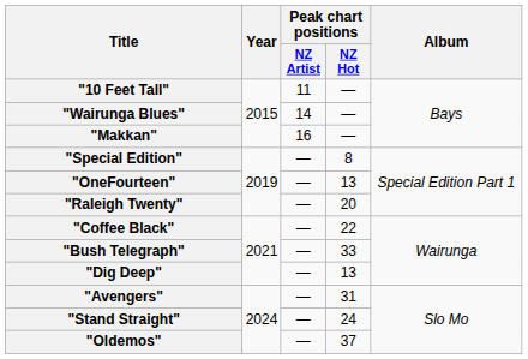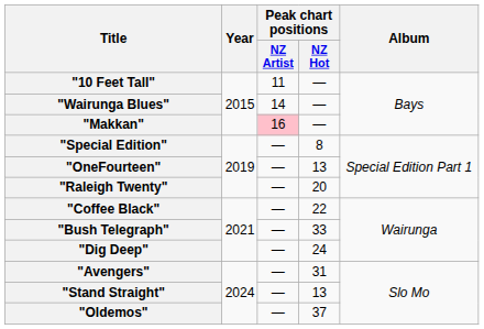 <table class="wikitable plainrowheaders" style="text-align:center;">
 <tr>
 <th scope="col" rowspan="2" style="width:16em;">Title</th>
 <th scope="col" rowspan="2" style="width:1em;">Year</th>
 <th scope="col" colspan="2">Peak chart positions</th>
 <th scope="col" rowspan="2" style="width:10em;">Album</th>
 </tr>
 <tr>
 <th scope="col" style="width:3em;font-size:90%;"><a href='#'>NZ<br>Artist</a><br></th>
 <th scope="col" style="width:3em;font-size:90%;"><a href='#'>NZ<br>Hot</a><br></th>
 </tr>
 <tr>
 <th scope="row">"10 Feet Tall"</th>
 <td rowspan="3">2015</td>
 <td>11</td>
 <td>—</td>
 <td rowspan="3"><em>Bays</em></td>
 </tr>
 <tr>
 <th scope="row">"Wairunga Blues"</th>
 <td>14</td>
 <td>—</td>
 </tr>
 <tr>
 <th scope="row">"Makkan"</th>
-<td>16</td>
+<td style="background: pink;">16</td>
 <td>—</td>
 </tr>
 <tr>
 <th scope="row">"Special Edition"</th>
 <td rowspan="3">2019</td>
 <td>—</td>
 <td>8</td>
 <td rowspan="3"><em>Special Edition Part 1</em></td>
 </tr>
 <tr>
 <th scope="row">"OneFourteen"</th>
 <td>—</td>
 <td>13</td>
 </tr>
 <tr>
 <th scope="row">"Raleigh Twenty"</th>
 <td>—</td>
 <td>20</td>
 </tr>
 <tr>
 <th scope="row">"Coffee Black"</th>
 <td rowspan="3">2021</td>
 <td>—</td>
 <td>22</td>
 <td rowspan="3"><em>Wairunga</em></td>
 </tr>
 <tr>
 <th scope="row">"Bush Telegraph"</th>
 <td>—</td>
 <td>33</td>
 </tr>
 <tr>
 <th scope="row">"Dig Deep"</th>
 <td>—</td>
-<td>13</td>
+<td>24</td>
 </tr>
 <tr>
 <th scope="row">"Avengers"</th>
 <td rowspan="3">2024</td>
 <td>—</td>
 <td>31</td>
 <td rowspan="3"><em>Slo Mo</em></td>
 </tr>
 <tr>
 <th scope="row">"Stand Straight"</th>
 <td>—</td>
-<td>24</td>
+<td>13</td>
 </tr>
 <tr>
 <th scope="row">"Oldemos"</th>
 <td>—</td>
 <td>37</td>
 </tr>
 </table>
